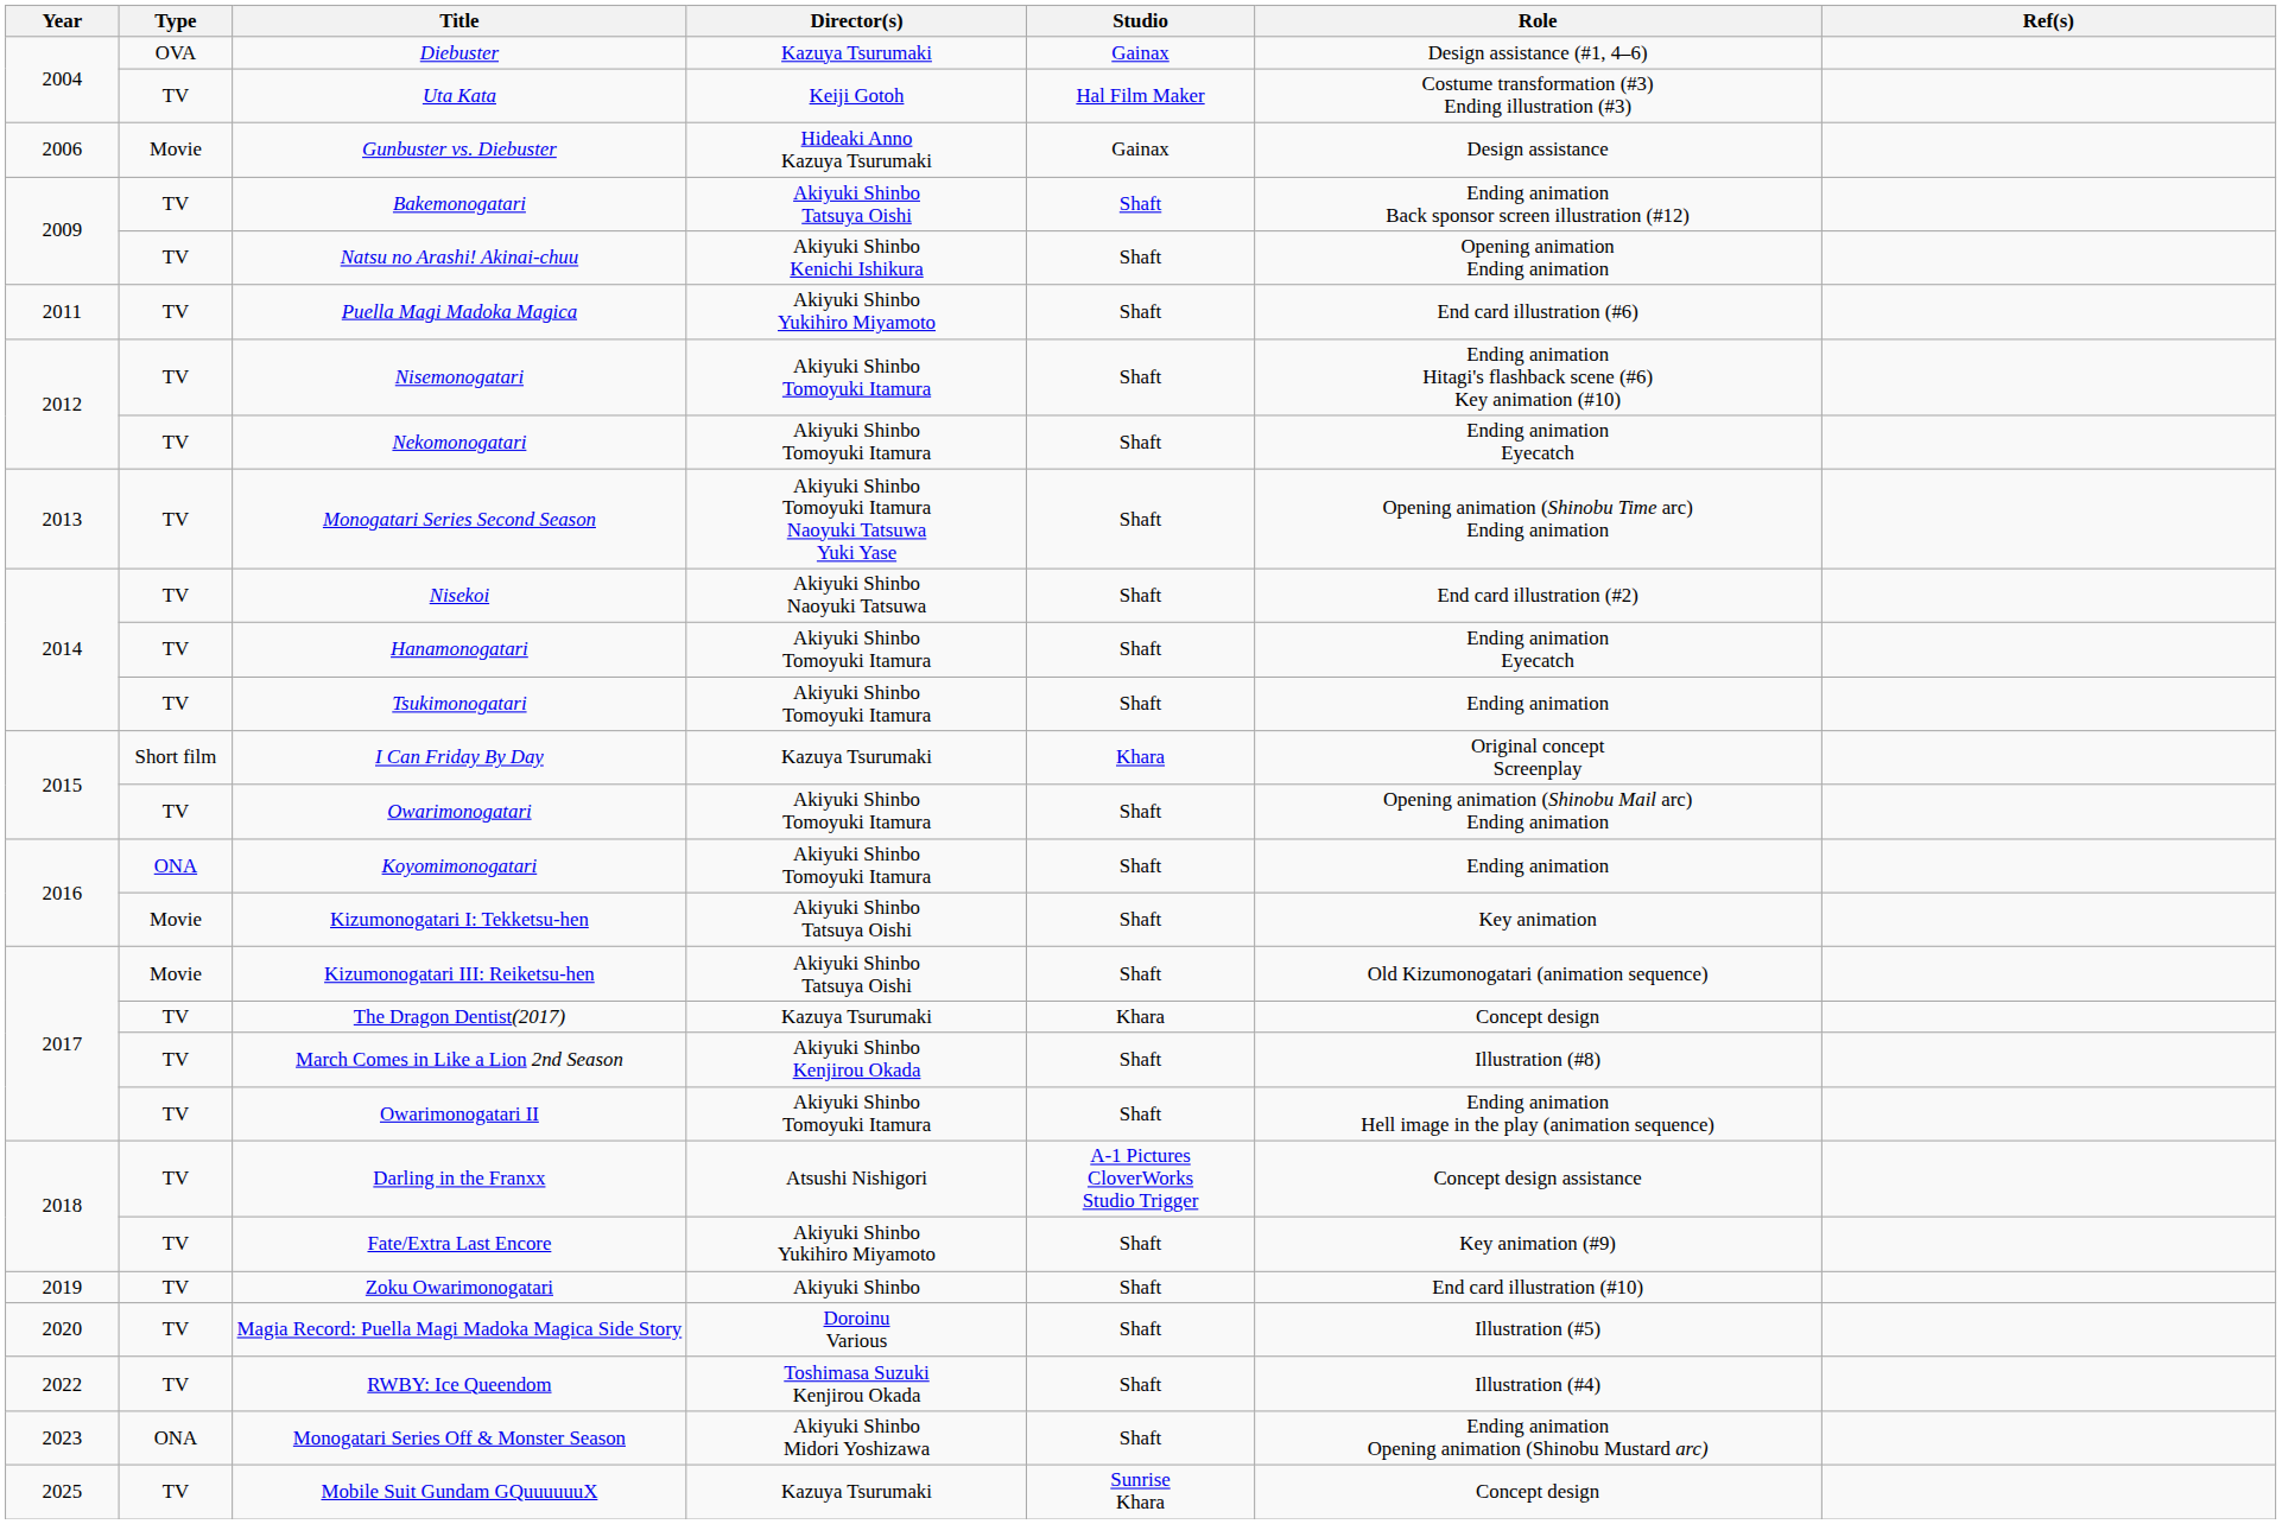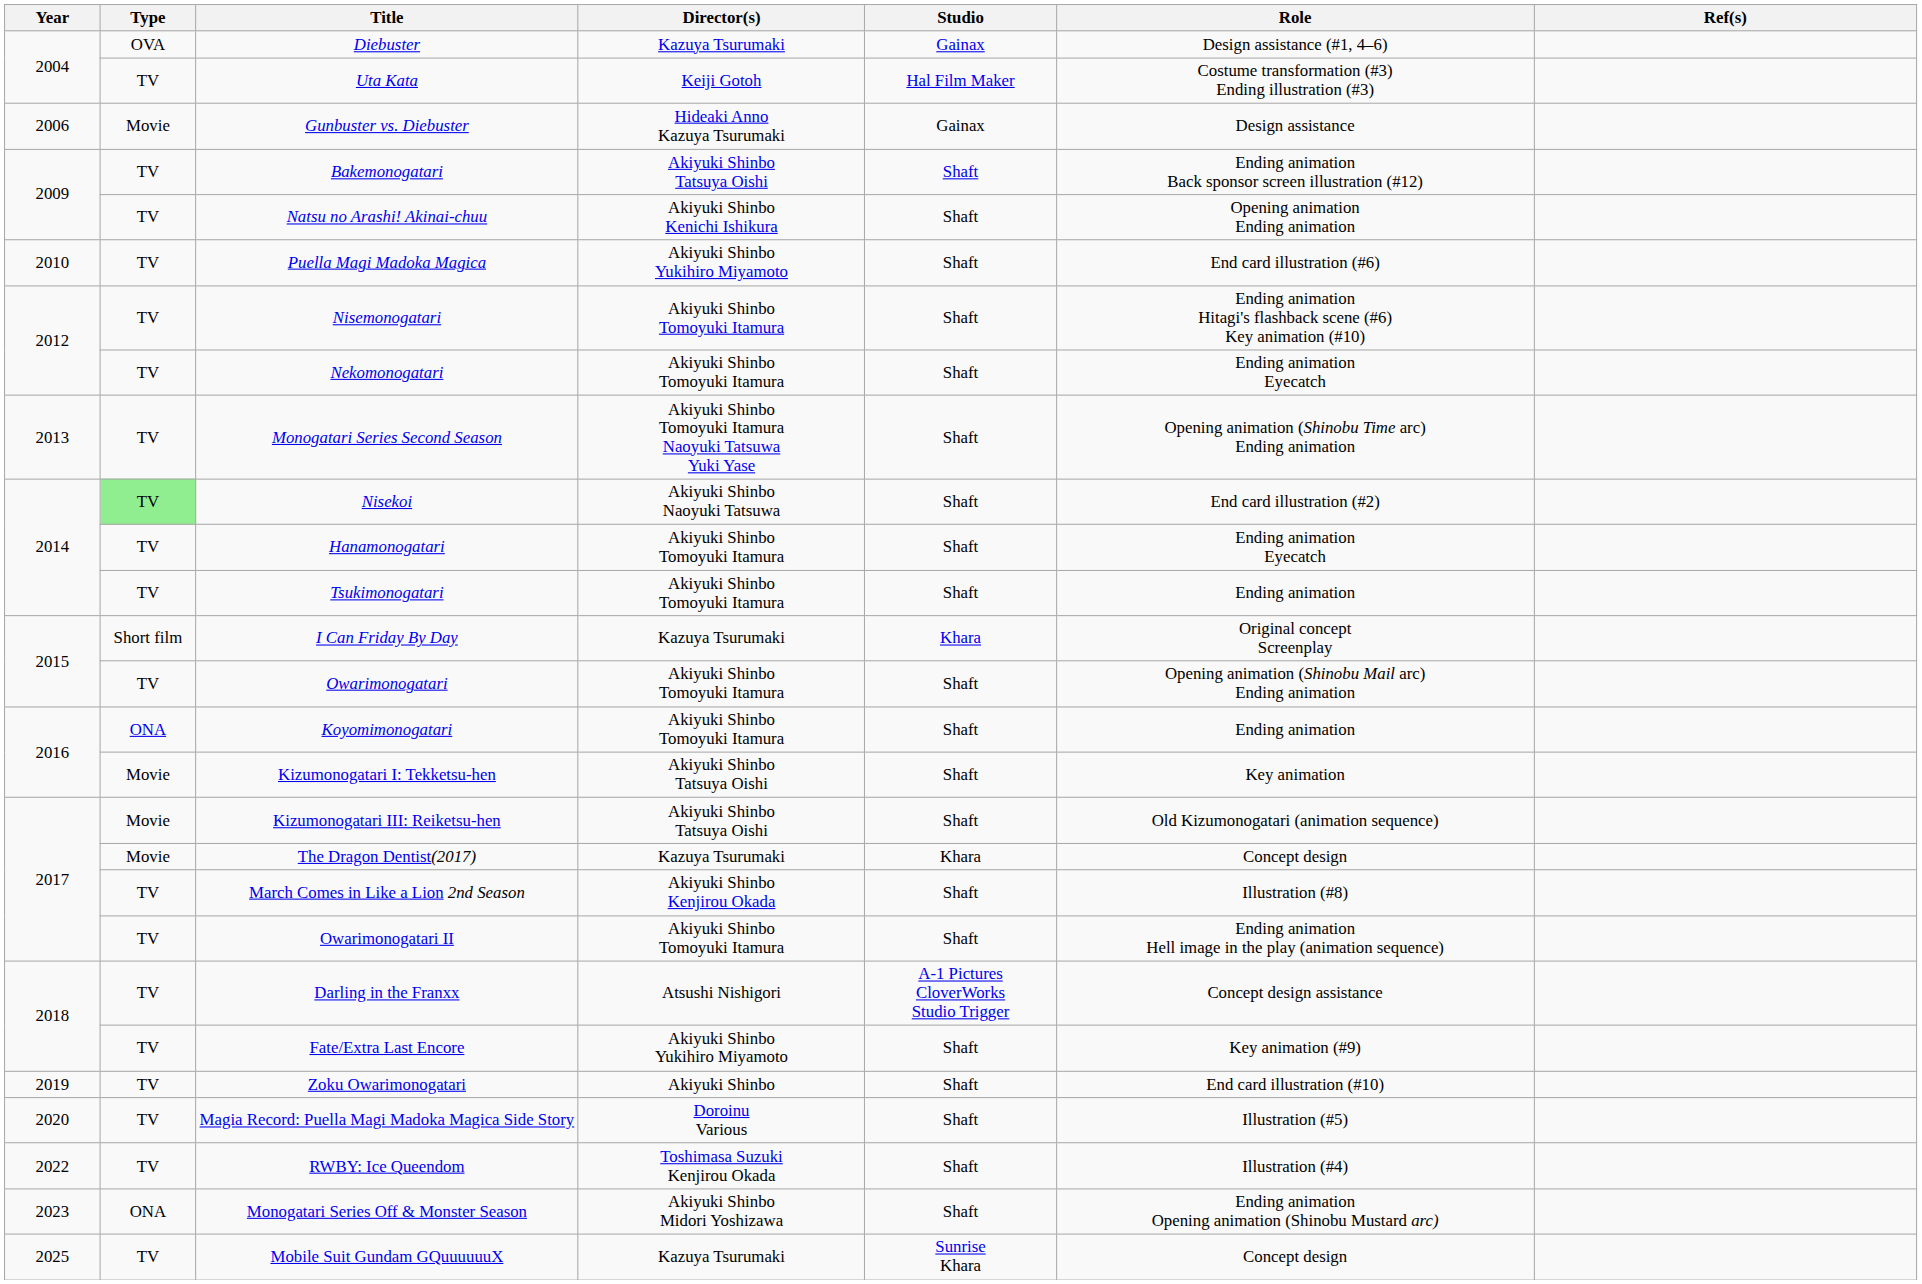 <table class="wikitable sortable" style="text-align:center; margin=auto; ">
 <tr>
 <th scope="col" width=5%>Year</th>
 <th scope="col" width=5%>Type</th>
 <th scope="col" width=20%>Title</th>
 <th scope="col" width=15%>Director(s)</th>
 <th scope="col" width=10%>Studio</th>
 <th scope="col" width=25%>Role</th>
 <th scope="col" class="unsortable">Ref(s)</th>
 </tr>
 <tr>
 <td rowspan="2">2004</td>
 <td>OVA</td>
 <td><em><a href='#'>Diebuster</a></em></td>
 <td><a href='#'>Kazuya Tsurumaki</a></td>
 <td><a href='#'>Gainax</a></td>
 <td>Design assistance (#1, 4–6)</td>
 <td></td>
 </tr>
 <tr>
 <td>TV</td>
 <td><em><a href='#'>Uta Kata</a></em></td>
 <td><a href='#'>Keiji Gotoh</a></td>
 <td><a href='#'>Hal Film Maker</a></td>
 <td>Costume transformation (#3)<br>Ending illustration (#3)</td>
 <td></td>
 </tr>
 <tr>
 <td>2006</td>
 <td>Movie</td>
 <td><em><a href='#'>Gunbuster vs. Diebuster</a></em></td>
 <td><a href='#'>Hideaki Anno</a><br>Kazuya Tsurumaki</td>
 <td>Gainax</td>
 <td>Design assistance</td>
 <td></td>
 </tr>
 <tr>
 <td rowspan="2">2009</td>
 <td>TV</td>
 <td><em><a href='#'>Bakemonogatari</a></em></td>
 <td><a href='#'>Akiyuki Shinbo</a><br><a href='#'>Tatsuya Oishi</a></td>
 <td><a href='#'>Shaft</a></td>
 <td>Ending animation<br>Back sponsor screen illustration (#12)</td>
 <td></td>
 </tr>
 <tr>
 <td>TV</td>
 <td><em><a href='#'>Natsu no Arashi! Akinai-chuu</a></em></td>
 <td>Akiyuki Shinbo<br><a href='#'>Kenichi Ishikura</a></td>
 <td>Shaft</td>
 <td>Opening animation<br>Ending animation</td>
 <td></td>
 </tr>
 <tr>
-<td>2011</td>
+<td>2010</td>
 <td>TV</td>
 <td><em><a href='#'>Puella Magi Madoka Magica</a></em></td>
 <td>Akiyuki Shinbo<br><a href='#'>Yukihiro Miyamoto</a></td>
 <td>Shaft</td>
 <td>End card illustration (#6)</td>
 <td></td>
 </tr>
 <tr>
 <td rowspan="2">2012</td>
 <td>TV</td>
 <td><em><a href='#'>Nisemonogatari</a></em></td>
 <td>Akiyuki Shinbo<br><a href='#'>Tomoyuki Itamura</a></td>
 <td>Shaft</td>
 <td>Ending animation<br>Hitagi's flashback scene (#6)<br>Key animation (#10)</td>
 <td></td>
 </tr>
 <tr>
 <td>TV</td>
 <td><em><a href='#'>Nekomonogatari</a></em></td>
 <td>Akiyuki Shinbo<br>Tomoyuki Itamura</td>
 <td>Shaft</td>
 <td>Ending animation<br>Eyecatch</td>
 <td></td>
 </tr>
 <tr>
 <td>2013</td>
 <td>TV</td>
 <td><em><a href='#'>Monogatari Series Second Season</a></em></td>
 <td>Akiyuki Shinbo<br>Tomoyuki Itamura<br><a href='#'>Naoyuki Tatsuwa</a><br><a href='#'>Yuki Yase</a></td>
 <td>Shaft</td>
 <td>Opening animation (<em>Shinobu Time</em> arc)<br>Ending animation</td>
 <td></td>
 </tr>
 <tr>
 <td rowspan="3">2014</td>
-<td>TV</td>
+<td style="background: lightgreen;">TV</td>
 <td><em><a href='#'>Nisekoi</a></em></td>
 <td>Akiyuki Shinbo<br>Naoyuki Tatsuwa</td>
 <td>Shaft</td>
 <td>End card illustration (#2)</td>
 <td></td>
 </tr>
 <tr>
 <td>TV</td>
 <td><em><a href='#'>Hanamonogatari</a></em></td>
 <td>Akiyuki Shinbo<br>Tomoyuki Itamura</td>
 <td>Shaft</td>
 <td>Ending animation<br>Eyecatch</td>
 <td></td>
 </tr>
 <tr>
 <td>TV</td>
 <td><em><a href='#'>Tsukimonogatari</a></em></td>
 <td>Akiyuki Shinbo<br>Tomoyuki Itamura</td>
 <td>Shaft</td>
 <td>Ending animation</td>
 <td></td>
 </tr>
 <tr>
 <td rowspan="2">2015</td>
 <td>Short film</td>
 <td><em><a href='#'>I Can Friday By Day</a></em></td>
 <td>Kazuya Tsurumaki</td>
 <td><a href='#'>Khara</a></td>
 <td>Original concept<br>Screenplay</td>
 <td></td>
 </tr>
 <tr>
 <td>TV</td>
 <td><em><a href='#'>Owarimonogatari</a></em></td>
 <td>Akiyuki Shinbo<br>Tomoyuki Itamura</td>
 <td>Shaft</td>
 <td>Opening animation (<em>Shinobu Mail</em> arc)<br>Ending animation</td>
 <td></td>
 </tr>
 <tr>
 <td rowspan="2">2016</td>
 <td><a href='#'>ONA</a></td>
 <td><em><a href='#'>Koyomimonogatari</a></td>
 <td>Akiyuki Shinbo<br>Tomoyuki Itamura</td>
 <td>Shaft</td>
 <td>Ending animation</td>
 <td></td>
 </tr>
 <tr>
 <td>Movie</td>
 <td></em><a href='#'>Kizumonogatari I: Tekketsu-hen</a><em></td>
 <td>Akiyuki Shinbo<br>Tatsuya Oishi</td>
 <td>Shaft</td>
 <td>Key animation</td>
 <td></td>
 </tr>
 <tr>
 <td rowspan="4">2017</td>
 <td>Movie</td>
 <td></em><a href='#'>Kizumonogatari III: Reiketsu-hen</a><em></td>
 <td>Akiyuki Shinbo<br>Tatsuya Oishi</td>
 <td>Shaft</td>
 <td>Old Kizumonogatari (animation sequence)</td>
 <td></td>
 </tr>
 <tr>
-<td>TV</td>
+<td>Movie</td>
 <td></em><a href='#'>The Dragon Dentist</a><em>(2017)</td>
 <td>Kazuya Tsurumaki</td>
 <td>Khara</td>
 <td>Concept design</td>
 <td></td>
 </tr>
 <tr>
 <td>TV</td>
 <td></em><a href='#'>March Comes in Like a Lion</a><em> 2nd Season</td>
 <td>Akiyuki Shinbo<br><a href='#'>Kenjirou Okada</a></td>
 <td>Shaft</td>
 <td>Illustration (#8)</td>
 <td></td>
 </tr>
 <tr>
 <td>TV</td>
 <td></em><a href='#'>Owarimonogatari II</a><em></td>
 <td>Akiyuki Shinbo<br>Tomoyuki Itamura</td>
 <td>Shaft</td>
 <td>Ending animation<br>Hell image in the play (animation sequence)</td>
 <td></td>
 </tr>
 <tr>
 <td rowspan="2">2018</td>
 <td>TV</td>
 <td></em><a href='#'>Darling in the Franxx</a><em></td>
 <td>Atsushi Nishigori</td>
 <td><a href='#'>A-1 Pictures</a><br><a href='#'>CloverWorks</a><br><a href='#'>Studio Trigger</a></td>
 <td>Concept design assistance</td>
 <td></td>
 </tr>
 <tr>
 <td>TV</td>
 <td></em><a href='#'>Fate/Extra Last Encore</a><em></td>
 <td>Akiyuki Shinbo<br>Yukihiro Miyamoto</td>
 <td>Shaft</td>
 <td>Key animation (#9)</td>
 <td></td>
 </tr>
 <tr>
 <td>2019</td>
 <td>TV</td>
 <td></em><a href='#'>Zoku Owarimonogatari</a><em></td>
 <td>Akiyuki Shinbo</td>
 <td>Shaft</td>
 <td>End card illustration (#10)</td>
 <td></td>
 </tr>
 <tr>
 <td>2020</td>
 <td>TV</td>
 <td></em><a href='#'>Magia Record: Puella Magi Madoka Magica Side Story</a><em></td>
 <td></em><a href='#'>Doroinu</a><em><br></em>Various<em></td>
 <td>Shaft</td>
 <td>Illustration (#5)</td>
 <td></td>
 </tr>
 <tr>
 <td>2022</td>
 <td>TV</td>
 <td></em><a href='#'>RWBY: Ice Queendom</a><em></td>
 <td><a href='#'>Toshimasa Suzuki</a><br>Kenjirou Okada</td>
 <td>Shaft</td>
 <td>Illustration (#4)</td>
 <td></td>
 </tr>
 <tr>
 <td>2023</td>
 <td>ONA</td>
 <td></em><a href='#'>Monogatari Series Off & Monster Season</a><em></td>
 <td>Akiyuki Shinbo<br>Midori Yoshizawa</td>
 <td>Shaft</td>
 <td>Ending animation<br>Opening animation (</em>Shinobu Mustard<em> arc)</td>
 <td></td>
 </tr>
 <tr>
 <td>2025</td>
 <td>TV</td>
 <td></em><a href='#'>Mobile Suit Gundam GQuuuuuuX</a><em></td>
 <td>Kazuya Tsurumaki</td>
 <td><a href='#'>Sunrise</a><br>Khara</td>
 <td>Concept design</td>
 <td></td>
 </tr>
 <tr>
 </tr>
 </table>
